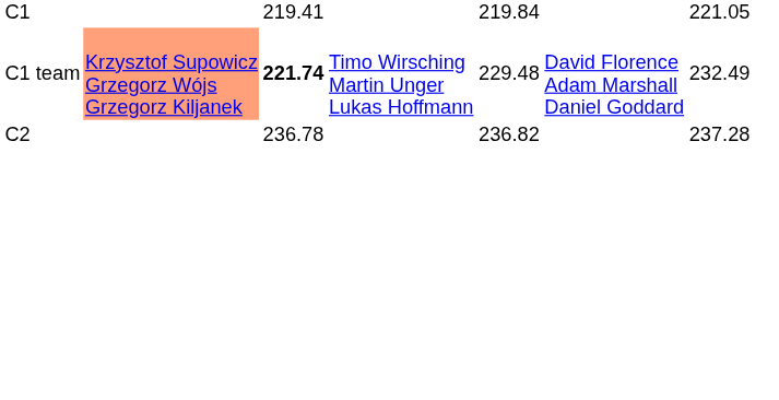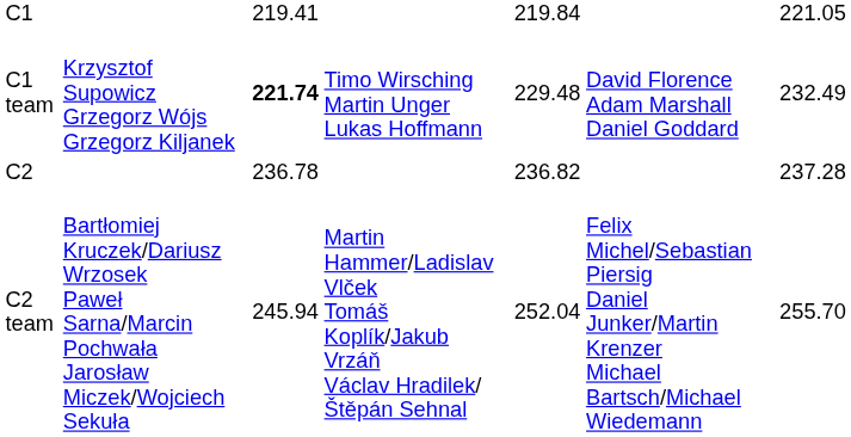 <table>
 <tr>
 <td>C1</td>
 <td></td>
 <td>219.41</td>
 <td></td>
 <td>219.84</td>
 <td></td>
 <td>221.05</td>
 </tr>
 <tr>
 <td>C1 team</td>
-<td style="background: lightsalmon;"><br><a href='#'>Krzysztof Supowicz</a><br><a href='#'>Grzegorz Wójs</a><br><a href='#'>Grzegorz Kiljanek</a></td>
+<td><br><a href='#'>Krzysztof Supowicz</a><br><a href='#'>Grzegorz Wójs</a><br><a href='#'>Grzegorz Kiljanek</a></td>
 <td><strong>221.74</strong></td>
 <td><br><a href='#'>Timo Wirsching</a><br><a href='#'>Martin Unger</a><br><a href='#'>Lukas Hoffmann</a></td>
 <td>229.48</td>
 <td><br><a href='#'>David Florence</a><br><a href='#'>Adam Marshall</a><br><a href='#'>Daniel Goddard</a></td>
 <td>232.49</td>
 </tr>
 <tr>
 <td>C2</td>
 <td></td>
 <td>236.78</td>
 <td></td>
 <td>236.82</td>
 <td></td>
 <td>237.28</td>
 </tr>
+<tr>
+<td>C2 team</td>
+<td><br><a href='#'>Bartłomiej Kruczek</a>/<a href='#'>Dariusz Wrzosek</a><br><a href='#'>Paweł Sarna</a>/<a href='#'>Marcin Pochwała</a><br><a href='#'>Jarosław Miczek</a>/<a href='#'>Wojciech Sekuła</a></td>
+<td>245.94</td>
+<td><br><a href='#'>Martin Hammer</a>/<a href='#'>Ladislav Vlček</a><br><a href='#'>Tomáš Koplík</a>/<a href='#'>Jakub Vrzáň</a><br><a href='#'>Václav Hradilek</a>/<a href='#'>Štěpán Sehnal</a></td>
+<td>252.04</td>
+<td><br><a href='#'>Felix Michel</a>/<a href='#'>Sebastian Piersig</a><br><a href='#'>Daniel Junker</a>/<a href='#'>Martin Krenzer</a><br><a href='#'>Michael Bartsch</a>/<a href='#'>Michael Wiedemann</a></td>
+<td>255.70</td>
+</tr>
 </table>
